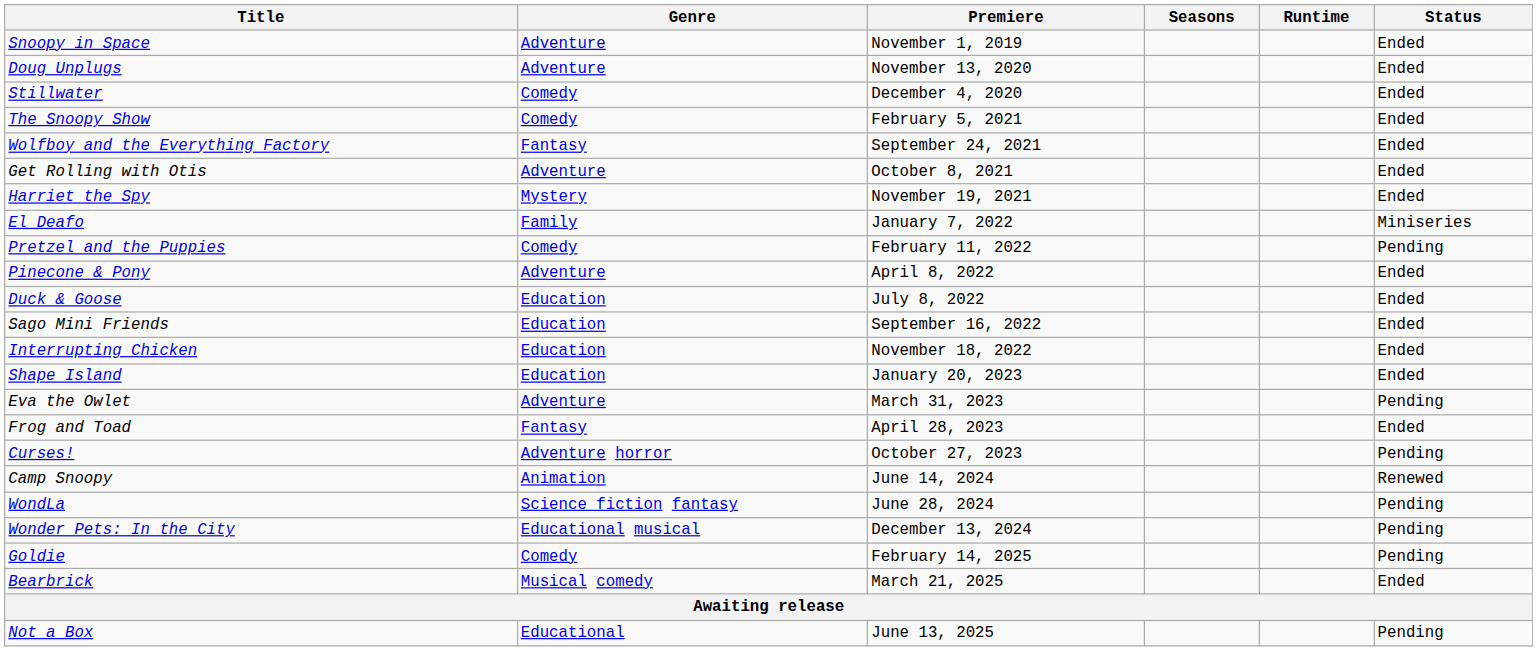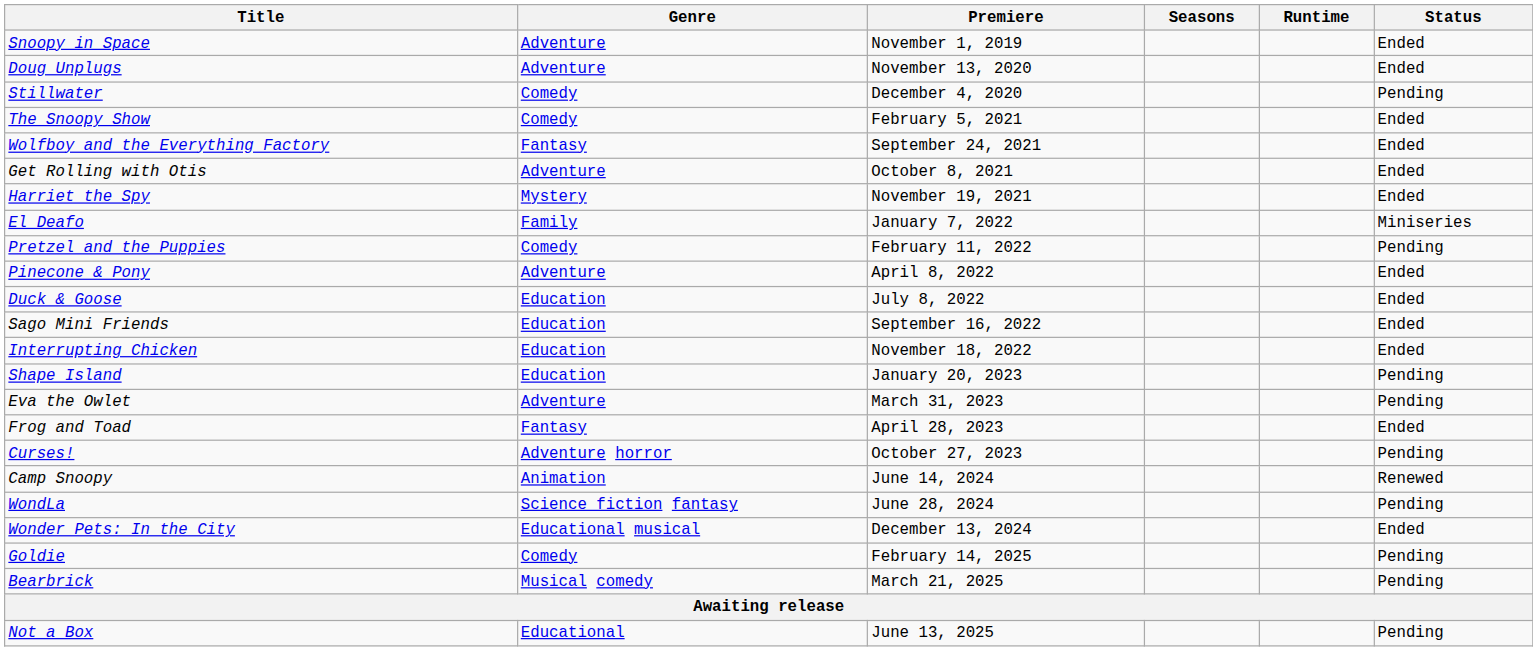 <table class="wikitable sortable" style="width:100%">
 <tr>
 <th>Title</th>
 <th>Genre</th>
 <th>Premiere</th>
 <th>Seasons</th>
 <th>Runtime</th>
 <th>Status</th>
 </tr>
 <tr>
 <td><em><a href='#'>Snoopy in Space</a></em></td>
 <td><a href='#'>Adventure</a></td>
 <td>November 1, 2019</td>
 <td></td>
 <td></td>
 <td>Ended</td>
 </tr>
 <tr>
 <td><em><a href='#'>Doug Unplugs</a></em></td>
 <td><a href='#'>Adventure</a></td>
 <td>November 13, 2020</td>
 <td></td>
 <td></td>
 <td>Ended</td>
 </tr>
 <tr>
 <td><em><a href='#'>Stillwater</a></em></td>
 <td><a href='#'>Comedy</a></td>
 <td>December 4, 2020</td>
 <td></td>
 <td></td>
-<td>Ended</td>
+<td>Pending</td>
 </tr>
 <tr>
 <td><em><a href='#'>The Snoopy Show</a></em></td>
 <td><a href='#'>Comedy</a></td>
 <td>February 5, 2021</td>
 <td></td>
 <td></td>
 <td>Ended</td>
 </tr>
 <tr>
 <td><em><a href='#'>Wolfboy and the Everything Factory</a></em></td>
 <td><a href='#'>Fantasy</a></td>
 <td>September 24, 2021</td>
 <td></td>
 <td></td>
 <td>Ended</td>
 </tr>
 <tr>
 <td><em>Get Rolling with Otis</em></td>
 <td><a href='#'>Adventure</a></td>
 <td>October 8, 2021</td>
 <td></td>
 <td></td>
 <td>Ended</td>
 </tr>
 <tr>
 <td><em><a href='#'>Harriet the Spy</a></em></td>
 <td><a href='#'>Mystery</a></td>
 <td>November 19, 2021</td>
 <td></td>
 <td></td>
 <td>Ended</td>
 </tr>
 <tr>
 <td><em><a href='#'>El Deafo</a></em></td>
 <td><a href='#'>Family</a></td>
 <td>January 7, 2022</td>
 <td></td>
 <td></td>
 <td>Miniseries</td>
 </tr>
 <tr>
 <td><em><a href='#'>Pretzel and the Puppies</a></em></td>
 <td><a href='#'>Comedy</a></td>
 <td>February 11, 2022</td>
 <td></td>
 <td></td>
 <td>Pending</td>
 </tr>
 <tr>
 <td><em><a href='#'>Pinecone & Pony</a></em></td>
 <td><a href='#'>Adventure</a></td>
 <td>April 8, 2022</td>
 <td></td>
 <td></td>
 <td>Ended</td>
 </tr>
 <tr>
 <td><em><a href='#'>Duck & Goose</a></em></td>
 <td><a href='#'>Education</a></td>
 <td>July 8, 2022</td>
 <td></td>
 <td></td>
 <td>Ended</td>
 </tr>
 <tr>
 <td><em>Sago Mini Friends</em></td>
 <td><a href='#'>Education</a></td>
 <td>September 16, 2022</td>
 <td></td>
 <td></td>
 <td>Ended</td>
 </tr>
 <tr>
 <td><em><a href='#'>Interrupting Chicken</a></em></td>
 <td><a href='#'>Education</a></td>
 <td>November 18, 2022</td>
 <td></td>
 <td></td>
 <td>Ended</td>
 </tr>
 <tr>
 <td><em><a href='#'>Shape Island</a></em></td>
 <td><a href='#'>Education</a></td>
 <td>January 20, 2023</td>
 <td></td>
 <td></td>
-<td>Ended</td>
+<td>Pending</td>
 </tr>
 <tr>
 <td><em>Eva the Owlet</em></td>
 <td><a href='#'>Adventure</a></td>
 <td>March 31, 2023</td>
 <td></td>
 <td></td>
 <td>Pending</td>
 </tr>
 <tr>
 <td><em>Frog and Toad</em></td>
 <td><a href='#'>Fantasy</a></td>
 <td>April 28, 2023</td>
 <td></td>
 <td></td>
 <td>Ended</td>
 </tr>
 <tr>
 <td><em><a href='#'>Curses!</a></em></td>
 <td><a href='#'>Adventure</a> <a href='#'>horror</a></td>
 <td>October 27, 2023</td>
 <td></td>
 <td></td>
 <td>Pending</td>
 </tr>
 <tr>
 <td><em>Camp Snoopy</em></td>
 <td><a href='#'>Animation</a></td>
 <td>June 14, 2024</td>
 <td></td>
 <td></td>
 <td>Renewed</td>
 </tr>
 <tr>
 <td><em><a href='#'>WondLa</a></em></td>
 <td><a href='#'>Science fiction</a> <a href='#'>fantasy</a></td>
 <td>June 28, 2024</td>
 <td></td>
 <td></td>
 <td>Pending</td>
 </tr>
 <tr>
 <td><em><a href='#'>Wonder Pets: In the City</a></em></td>
 <td><a href='#'>Educational</a> <a href='#'>musical</a></td>
 <td>December 13, 2024</td>
 <td></td>
 <td></td>
-<td>Pending</td>
+<td>Ended</td>
 </tr>
 <tr>
 <td><em><a href='#'>Goldie</a></em></td>
 <td><a href='#'>Comedy</a></td>
 <td>February 14, 2025</td>
 <td></td>
 <td></td>
 <td>Pending</td>
 </tr>
 <tr>
 <td><em><a href='#'>Bearbrick</a></em></td>
 <td><a href='#'>Musical</a> <a href='#'>comedy</a></td>
 <td>March 21, 2025</td>
 <td></td>
 <td></td>
-<td>Ended</td>
+<td>Pending</td>
 </tr>
 <tr>
 <th colspan="7">Awaiting release</th>
 </tr>
 <tr>
 <td><em><a href='#'>Not a Box</a></em></td>
 <td><a href='#'>Educational</a></td>
 <td>June 13, 2025</td>
 <td></td>
 <td></td>
 <td>Pending</td>
 </tr>
 </table>
